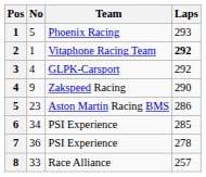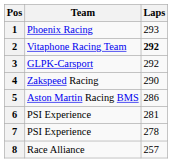 <table class="wikitable" style="font-size: 95%;">
 <tr>
 <th>Pos</th>
-<th>No</th>
 <th>Team</th>
 <th>Laps</th>
 </tr>
 <tr>
 <th>1</th>
-<td>5</td>
 <td> <a href='#'>Phoenix Racing</a></td>
 <td>293</td>
 </tr>
 <tr>
 <th>2</th>
-<td>1</td>
 <td> <a href='#'>Vitaphone Racing Team</a></td>
 <td><strong>292</strong></td>
 </tr>
 <tr>
 <th>3</th>
-<td>4</td>
 <td> <a href='#'>GLPK-Carsport</a></td>
 <td>292</td>
 </tr>
 <tr>
 <th>4</th>
-<td>9</td>
 <td> <a href='#'>Zakspeed</a> Racing</td>
 <td>290</td>
 </tr>
 <tr>
 <th>5</th>
-<td>23</td>
 <td> <a href='#'>Aston Martin</a> Racing <a href='#'>BMS</a></td>
 <td>286</td>
 </tr>
 <tr>
 <th>6</th>
-<td>34</td>
 <td> PSI Experience</td>
-<td>285</td>
+<td>281</td>
 </tr>
 <tr>
 <th>7</th>
-<td>36</td>
 <td> PSI Experience</td>
 <td>278</td>
 </tr>
 <tr>
 <th>8</th>
-<td>33</td>
 <td> Race Alliance</td>
 <td>257</td>
 </tr>
 </table>
